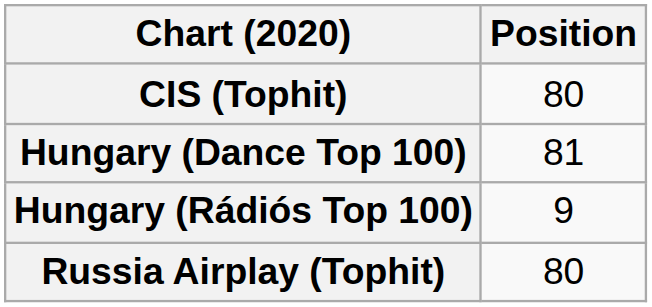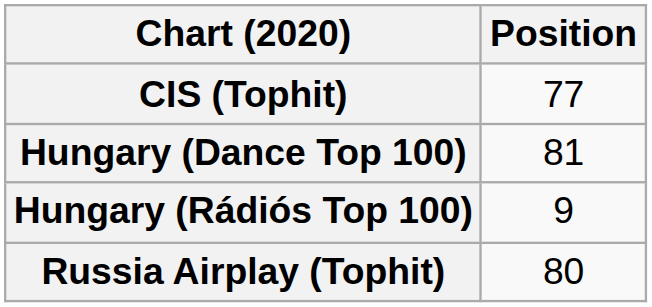 <table class="wikitable sortable plainrowheaders" style="text-align:center">
 <tr>
 <th scope="col">Chart (2020)</th>
 <th scope="col">Position</th>
 </tr>
 <tr>
 <th scope="row">CIS (Tophit)</th>
-<td>80</td>
+<td>77</td>
 </tr>
 <tr>
 <th scope="row">Hungary (Dance Top 100)</th>
 <td>81</td>
 </tr>
 <tr>
 <th scope="row">Hungary (Rádiós Top 100)</th>
 <td>9</td>
 </tr>
 <tr>
 <th scope="row">Russia Airplay (Tophit)</th>
 <td>80</td>
 </tr>
 </table>
